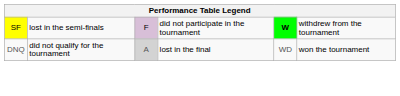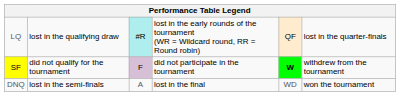 <table class="wikitable" style="font-size:78%;">
 <tr>
 <th colspan="6">Performance Table Legend</th>
 </tr>
 <tr>
+<td align="center" style="color:#555555;" width="30">LQ</td>
+<td>lost in the qualifying draw</td>
+<td align="center" style="background:#afeeee;">#R</td>
+<td>lost in the early rounds of the tournament<br>(WR = Wildcard round, RR = Round robin)</td>
+<td align="center" style="background:#ffebcd;">QF</td>
+<td>lost in the quarter-finals</td>
+</tr>
+<tr>
 <td align="center" style="background:yellow;">SF</td>
-<td>lost in the semi-finals</td>
+<td>did not qualify for the tournament</td>
 <td align="center" style="background:#D8BFD8;">F</td>
 <td>did not participate in the tournament</td>
 <td align="center" style="background:#00ff00;"><strong>W</strong></td>
 <td>withdrew from the tournament</td>
 </tr>
 <tr>
 <td align="center" style="color:#555555;" width="30">DNQ</td>
-<td>did not qualify for the tournament</td>
-<td align="center" style="background: lightgrey; color:#555555;" width="30">A</td>
+<td>lost in the semi-finals</td>
+<td align="center" style="color:#555555;" width="30">A</td>
 <td>lost in the final</td>
 <td align="center" style="color:#555555;" width="30">WD</td>
 <td>won the tournament</td>
 </tr>
 </table>
